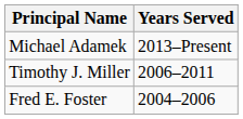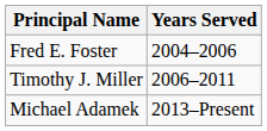 <table class="wikitable">
 <tr>
 <th>Principal Name</th>
 <th>Years Served</th>
 </tr>
 <tr>
-<td>Michael Adamek</td>
-<td>2013–Present</td>
+<td>Fred E. Foster</td>
+<td>2004–2006</td>
 </tr>
 <tr>
 <td>Timothy J. Miller</td>
 <td>2006–2011</td>
 </tr>
 <tr>
-<td>Fred E. Foster</td>
-<td>2004–2006</td>
+<td>Michael Adamek</td>
+<td>2013–Present</td>
 </tr>
 </table>
